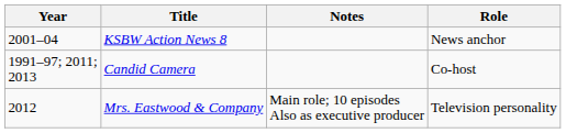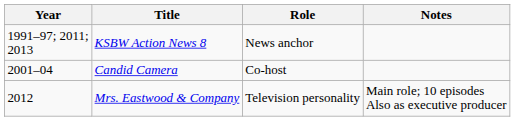 <table class="wikitable">
 <tr>
 <th>Year</th>
 <th>Title</th>
+<th>Role</th>
 <th>Notes</th>
-<th>Role</th>
+</tr>
+<tr>
+<td>1991–97; 2011;<br>2013</td>
+<td><em><a href='#'>KSBW Action News 8</a></em></td>
+<td>News anchor</td>
+<td></td>
 </tr>
 <tr>
 <td>2001–04</td>
-<td><em><a href='#'>KSBW Action News 8</a></em></td>
+<td><em><a href='#'>Candid Camera</a></em></td>
+<td>Co-host</td>
 <td></td>
-<td>News anchor</td>
-</tr>
-<tr>
-<td>1991–97; 2011;<br>2013</td>
-<td><em><a href='#'>Candid Camera</a></em></td>
-<td></td>
-<td>Co-host</td>
 </tr>
 <tr>
 <td>2012</td>
 <td><em><a href='#'>Mrs. Eastwood & Company</a></em></td>
+<td>Television personality</td>
 <td>Main role; 10 episodes<br>Also as executive producer</td>
-<td>Television personality</td>
 </tr>
 </table>
